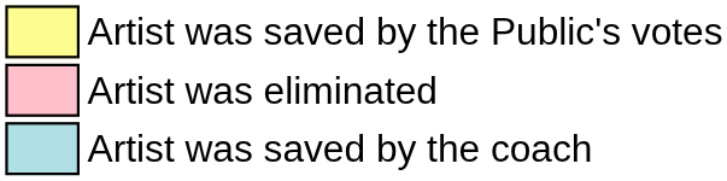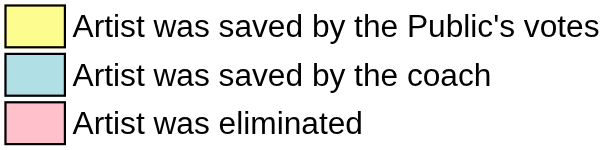 <table class="toccolours"style="font-size: 90%; white-space: nowrap;">
 <tr>
 <td style="background:#fdfc8f; border:1px solid black;">      </td>
 <td>Artist was saved by the Public's votes</td>
 </tr>
 <tr>
+<td style="background:#b0e0e6; border:1px solid black;">      </td>
+<td>Artist was saved by the coach</td>
+</tr>
+<tr>
 <td style="background:pink; border:1px solid black;">      </td>
 <td>Artist was eliminated</td>
 </tr>
-<tr>
-<td style="background:#b0e0e6; border:1px solid black;">      </td>
-<td>Artist was saved by the coach</td>
-</tr>
 </table>
